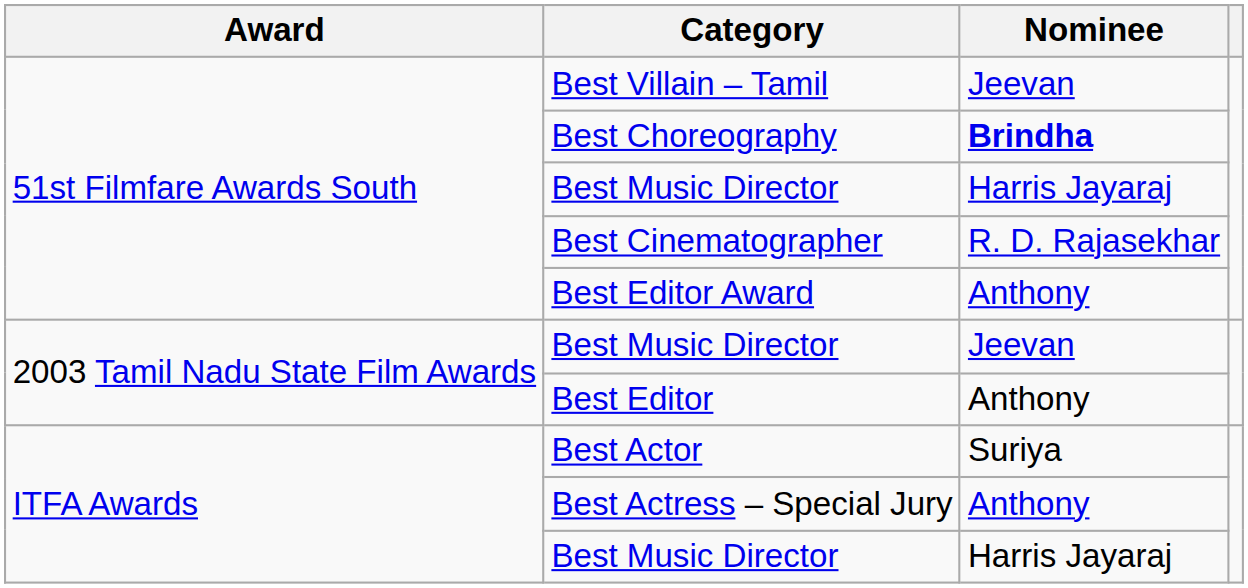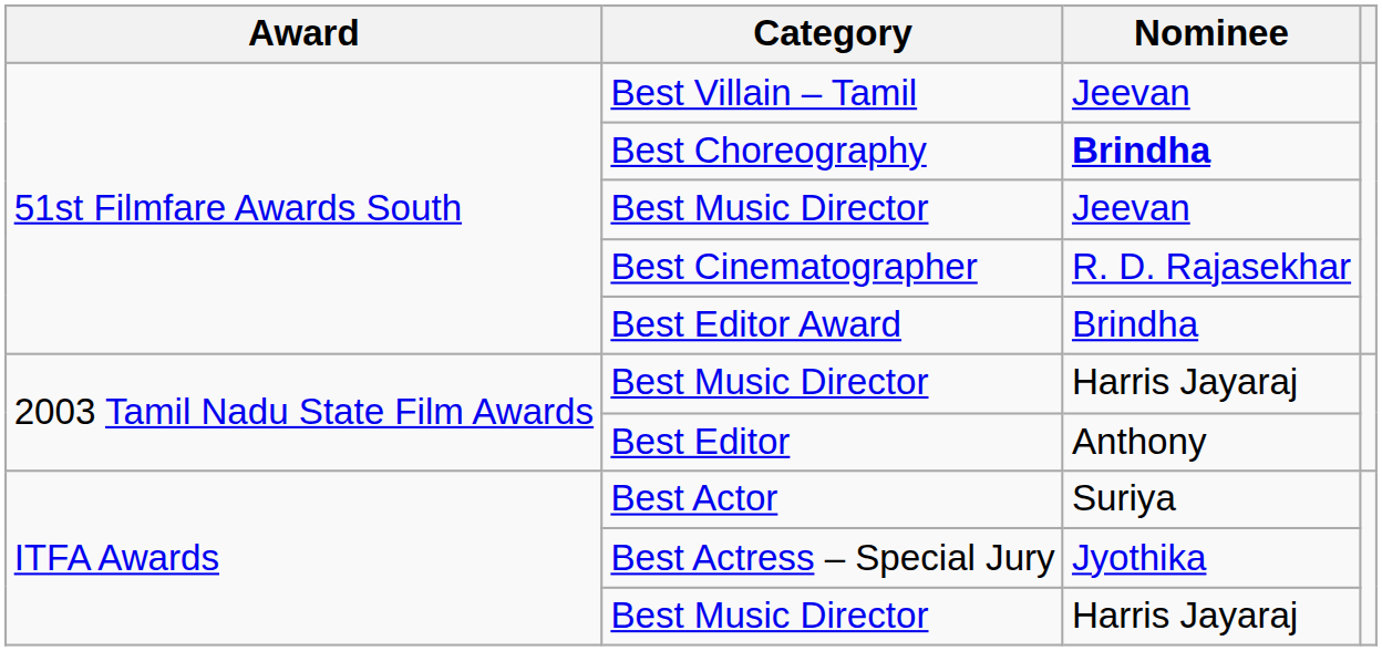 <table class="wikitable">
 <tr>
 <th>Award</th>
 <th>Category</th>
 <th>Nominee</th>
 <th></th>
 </tr>
 <tr>
 <td rowspan="5"><a href='#'>51st Filmfare Awards South</a></td>
 <td><a href='#'>Best Villain – Tamil</a></td>
 <td><a href='#'>Jeevan</a></td>
 <td rowspan="5" style="text-align:center;"><br></td>
 </tr>
 <tr>
 <td><a href='#'>Best Choreography</a></td>
 <td><strong><a href='#'>Brindha</a></strong></td>
 </tr>
 <tr>
 <td><a href='#'>Best Music Director</a></td>
-<td><a href='#'>Harris Jayaraj</a></td>
+<td><a href='#'>Jeevan</a></td>
 </tr>
 <tr>
 <td><a href='#'>Best Cinematographer</a></td>
 <td><a href='#'>R. D. Rajasekhar</a></td>
 </tr>
 <tr>
 <td><a href='#'>Best Editor Award</a></td>
-<td><a href='#'>Anthony</a></td>
+<td><a href='#'>Brindha</a></td>
 </tr>
 <tr>
 <td rowspan="2">2003 <a href='#'>Tamil Nadu State Film Awards</a></td>
 <td><a href='#'>Best Music Director</a></td>
-<td><a href='#'>Jeevan</a></td>
+<td>Harris Jayaraj</td>
 <td rowspan="2" style="text-align:center;"></td>
 </tr>
 <tr>
 <td><a href='#'>Best Editor</a></td>
 <td>Anthony</td>
 </tr>
 <tr>
 <td rowspan="3"><a href='#'>ITFA Awards</a></td>
 <td><a href='#'>Best Actor</a></td>
 <td>Suriya</td>
 <td rowspan="3" style="text-align:center;"><br></td>
 </tr>
 <tr>
 <td><a href='#'>Best Actress</a> – Special Jury</td>
-<td><a href='#'>Anthony</a></td>
+<td><a href='#'>Jyothika</a></td>
 </tr>
 <tr>
 <td><a href='#'>Best Music Director</a></td>
 <td>Harris Jayaraj</td>
 </tr>
 </table>
